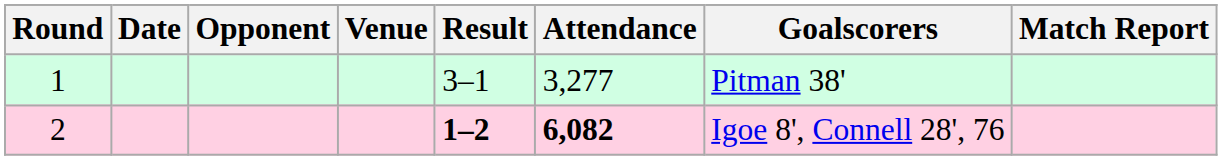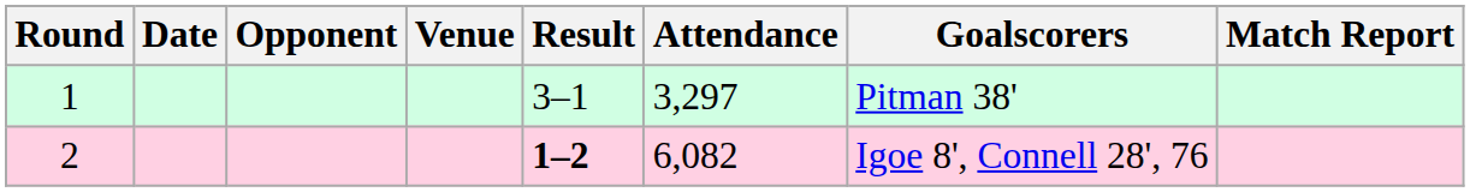 <table class="wikitable">
 <tr>
 <th>Round</th>
 <th>Date</th>
 <th>Opponent</th>
 <th>Venue</th>
 <th>Result</th>
 <th>Attendance</th>
 <th>Goalscorers</th>
 <th>Match Report</th>
 </tr>
 <tr style="background-color: #d0ffe3;">
 <td align="center">1</td>
 <td></td>
 <td></td>
 <td></td>
 <td>3–1</td>
-<td>3,277</td>
+<td>3,297</td>
 <td><a href='#'>Pitman</a> 38'</td>
 <td></td>
 </tr>
 <tr style="background-color: #ffd0e3;">
 <td align="center">2</td>
 <td></td>
 <td></td>
 <td></td>
 <td><strong>1–2</strong></td>
-<td><strong>6,082</strong></td>
+<td>6,082</td>
 <td><a href='#'>Igoe</a> 8', <a href='#'>Connell</a> 28', 76</td>
 <td></td>
 </tr>
 </table>
